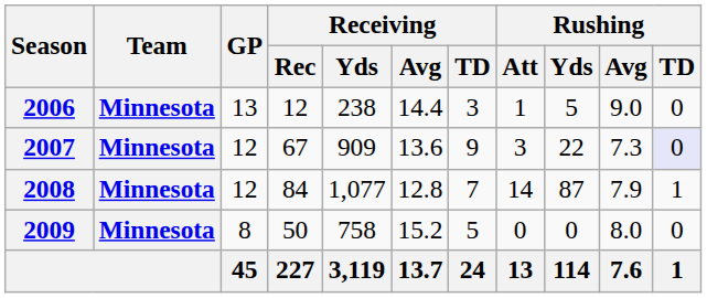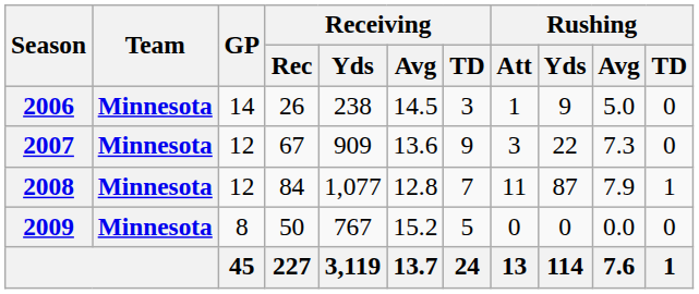 <table class="wikitable" style="text-align:center;">
 <tr>
 <th rowspan="2">Season</th>
 <th rowspan="2">Team</th>
 <th rowspan="2">GP</th>
 <th colspan="4">Receiving</th>
 <th colspan="4">Rushing</th>
 </tr>
 <tr>
 <th>Rec</th>
 <th>Yds</th>
 <th>Avg</th>
 <th>TD</th>
 <th>Att</th>
 <th>Yds</th>
 <th>Avg</th>
 <th>TD</th>
 </tr>
 <tr>
 <th><a href='#'>2006</a></th>
 <th><a href='#'>Minnesota</a></th>
-<td>13</td>
-<td>12</td>
+<td>14</td>
+<td>26</td>
 <td>238</td>
-<td>14.4</td>
+<td>14.5</td>
 <td>3</td>
 <td>1</td>
-<td>5</td>
-<td>9.0</td>
+<td>9</td>
+<td>5.0</td>
 <td>0</td>
 </tr>
 <tr>
 <th><a href='#'>2007</a></th>
 <th><a href='#'>Minnesota</a></th>
 <td>12</td>
 <td>67</td>
 <td>909</td>
 <td>13.6</td>
 <td>9</td>
 <td>3</td>
 <td>22</td>
 <td>7.3</td>
-<td style="background: lavender;">0</td>
+<td>0</td>
 </tr>
 <tr>
 <th><a href='#'>2008</a></th>
 <th><a href='#'>Minnesota</a></th>
 <td>12</td>
 <td>84</td>
 <td>1,077</td>
 <td>12.8</td>
 <td>7</td>
-<td>14</td>
+<td>11</td>
 <td>87</td>
 <td>7.9</td>
 <td>1</td>
 </tr>
 <tr>
 <th><a href='#'>2009</a></th>
 <th><a href='#'>Minnesota</a></th>
 <td>8</td>
 <td>50</td>
-<td>758</td>
+<td>767</td>
 <td>15.2</td>
 <td>5</td>
 <td>0</td>
 <td>0</td>
-<td>8.0</td>
+<td>0.0</td>
 <td>0</td>
 </tr>
 <tr>
 <th colspan="2"></th>
 <th>45</th>
 <th>227</th>
 <th>3,119</th>
 <th>13.7</th>
 <th>24</th>
 <th>13</th>
 <th>114</th>
 <th>7.6</th>
 <th>1</th>
 </tr>
 </table>
